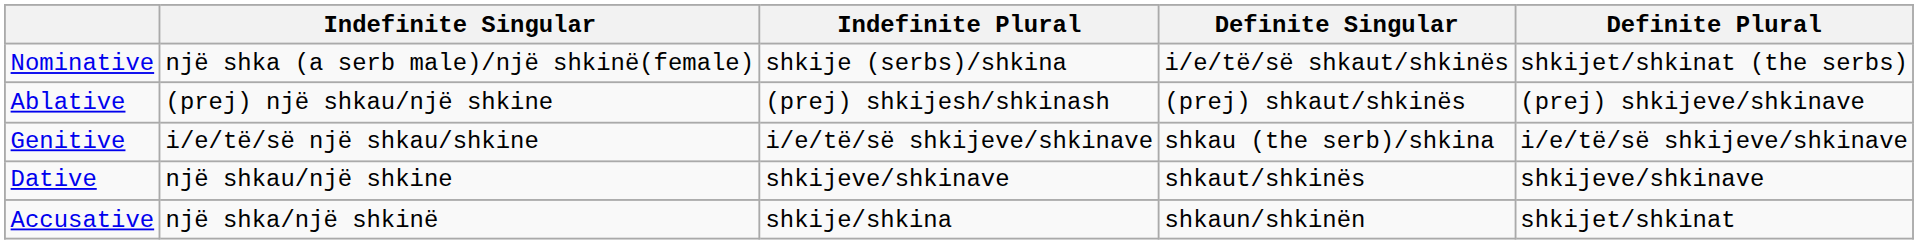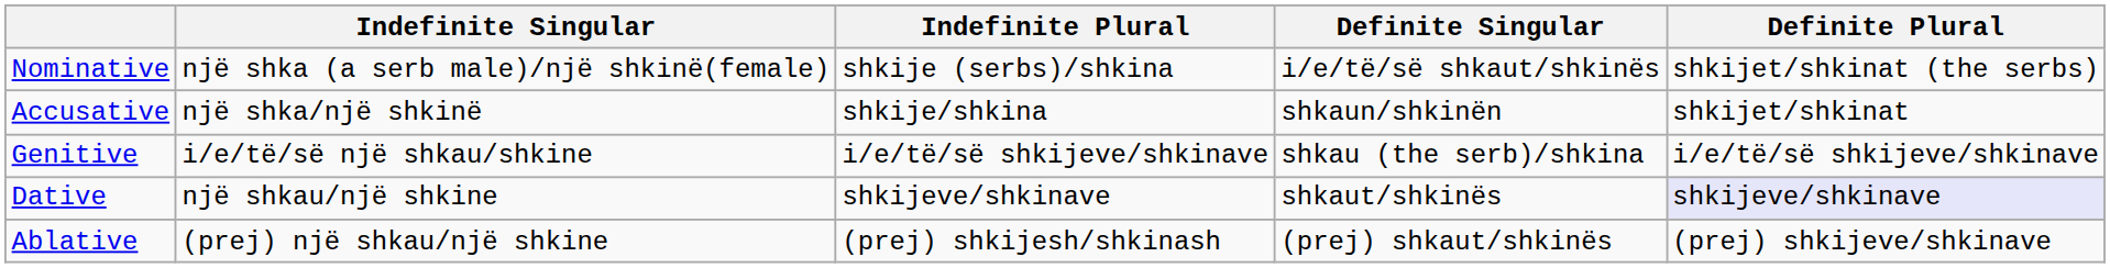 <table class="wikitable">
 <tr>
 <th></th>
 <th>Indefinite Singular</th>
 <th>Indefinite Plural</th>
 <th>Definite Singular</th>
 <th>Definite Plural</th>
 </tr>
 <tr>
 <td><a href='#'>Nominative</a></td>
 <td>një shka (a serb male)/një shkinë(female)</td>
 <td>shkije (serbs)/shkina</td>
 <td>i/e/të/së shkaut/shkinës</td>
 <td>shkijet/shkinat (the serbs)</td>
 </tr>
 <tr>
-<td><a href='#'>Ablative</a></td>
-<td>(prej) një shkau/një shkine</td>
-<td>(prej) shkijesh/shkinash</td>
-<td>(prej) shkaut/shkinës</td>
-<td>(prej) shkijeve/shkinave</td>
+<td><a href='#'>Accusative</a></td>
+<td>një shka/një shkinë</td>
+<td>shkije/shkina</td>
+<td>shkaun/shkinën</td>
+<td>shkijet/shkinat</td>
 </tr>
 <tr>
 <td><a href='#'>Genitive</a></td>
 <td>i/e/të/së një shkau/shkine</td>
 <td>i/e/të/së shkijeve/shkinave</td>
 <td>shkau (the serb)/shkina</td>
 <td>i/e/të/së shkijeve/shkinave</td>
 </tr>
 <tr>
 <td><a href='#'>Dative</a></td>
 <td>një shkau/një shkine</td>
 <td>shkijeve/shkinave</td>
 <td>shkaut/shkinës</td>
-<td>shkijeve/shkinave</td>
+<td style="background: lavender;">shkijeve/shkinave</td>
 </tr>
 <tr>
-<td><a href='#'>Accusative</a></td>
-<td>një shka/një shkinë</td>
-<td>shkije/shkina</td>
-<td>shkaun/shkinën</td>
-<td>shkijet/shkinat</td>
+<td><a href='#'>Ablative</a></td>
+<td>(prej) një shkau/një shkine</td>
+<td>(prej) shkijesh/shkinash</td>
+<td>(prej) shkaut/shkinës</td>
+<td>(prej) shkijeve/shkinave</td>
 </tr>
 </table>
